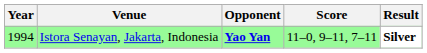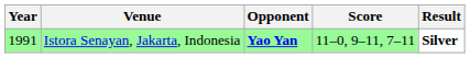 <table class="sortable wikitable" style="font-size: 90%;">
 <tr>
 <th>Year</th>
 <th>Venue</th>
 <th>Opponent</th>
 <th>Score</th>
 <th>Result</th>
 </tr>
 <tr style="background:#98FB98">
-<td align="center">1994</td>
+<td align="center">1991</td>
 <td align="left"><a href='#'>Istora Senayan</a>, <a href='#'>Jakarta</a>, Indonesia</td>
 <td align="left"><strong> <a href='#'>Yao Yan</a></strong></td>
 <td align="left">11–0, 9–11, 7–11</td>
 <td style="text-align:left; background:white"> <strong>Silver</strong></td>
 </tr>
 </table>
